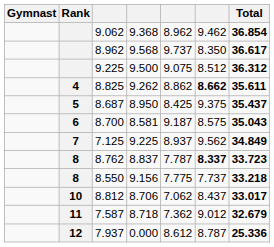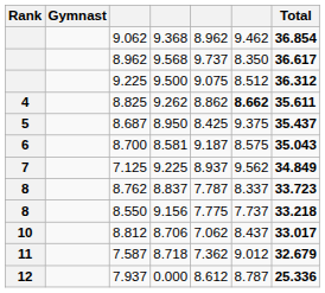 <table class="wikitable sortable">
 <tr>
+<th>Rank</th>
 <th>Gymnast</th>
-<th>Rank</th>
 <th></th>
 <th></th>
 <th></th>
 <th></th>
 <th>Total</th>
 </tr>
 <tr>
+<th></th>
 <td></td>
-<th></th>
 <td>9.062</td>
 <td>9.368</td>
 <td>8.962</td>
 <td>9.462</td>
 <td><strong>36.854</strong></td>
 </tr>
 <tr>
+<th></th>
 <td></td>
-<th></th>
 <td>8.962</td>
 <td>9.568</td>
 <td>9.737</td>
 <td>8.350</td>
 <td><strong>36.617</strong></td>
 </tr>
 <tr>
+<th></th>
 <td></td>
-<th></th>
 <td>9.225</td>
 <td>9.500</td>
 <td>9.075</td>
 <td>8.512</td>
 <td><strong>36.312</strong></td>
 </tr>
 <tr>
+<th>4</th>
 <td></td>
-<th>4</th>
 <td>8.825</td>
 <td>9.262</td>
 <td>8.862</td>
 <td><strong>8.662</strong></td>
 <td><strong>35.611</strong></td>
 </tr>
 <tr>
+<th>5</th>
 <td></td>
-<th>5</th>
 <td>8.687</td>
 <td>8.950</td>
 <td>8.425</td>
 <td>9.375</td>
 <td><strong>35.437</strong></td>
 </tr>
 <tr>
+<th>6</th>
 <td></td>
-<th>6</th>
 <td>8.700</td>
 <td>8.581</td>
 <td>9.187</td>
 <td>8.575</td>
 <td><strong>35.043</strong></td>
 </tr>
 <tr>
+<th>7</th>
 <td></td>
-<th>7</th>
 <td>7.125</td>
 <td>9.225</td>
 <td>8.937</td>
 <td>9.562</td>
 <td><strong>34.849</strong></td>
 </tr>
 <tr>
+<th>8</th>
 <td></td>
-<th>8</th>
 <td>8.762</td>
 <td>8.837</td>
 <td>7.787</td>
-<td><strong>8.337</strong></td>
+<td>8.337</td>
 <td><strong>33.723</strong></td>
 </tr>
 <tr>
+<th>8</th>
 <td></td>
-<th>8</th>
 <td>8.550</td>
 <td>9.156</td>
 <td>7.775</td>
 <td>7.737</td>
 <td><strong>33.218</strong></td>
 </tr>
 <tr>
+<th>10</th>
 <td></td>
-<th>10</th>
 <td>8.812</td>
 <td>8.706</td>
 <td>7.062</td>
 <td>8.437</td>
 <td><strong>33.017</strong></td>
 </tr>
 <tr>
+<th>11</th>
 <td></td>
-<th>11</th>
 <td>7.587</td>
 <td>8.718</td>
 <td>7.362</td>
 <td>9.012</td>
 <td><strong>32.679</strong></td>
 </tr>
 <tr>
+<th>12</th>
 <td></td>
-<th>12</th>
 <td>7.937</td>
 <td>0.000</td>
 <td>8.612</td>
 <td>8.787</td>
 <td><strong>25.336</strong></td>
 </tr>
 </table>
